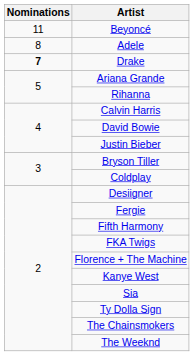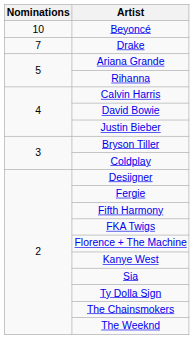 <table class="wikitable" rowspan="2" style="text-align:center">
 <tr>
 <th scope="col" style="width:55px;">Nominations</th>
 <th scope="col" style="text-align:center;">Artist</th>
 </tr>
 <tr>
-<td style="text-align:center">11</td>
+<td style="text-align:center">10</td>
 <td><a href='#'>Beyoncé</a></td>
 </tr>
 <tr>
-<td style="text-align:center">8</td>
-<td><a href='#'>Adele</a></td>
-</tr>
-<tr>
-<td style="text-align:center"><strong>7</strong></td>
+<td style="text-align:center">7</td>
 <td><a href='#'>Drake</a></td>
 </tr>
 <tr>
 <td rowspan="2" style="text-align:center">5</td>
 <td><a href='#'>Ariana Grande</a></td>
 </tr>
 <tr>
 <td><a href='#'>Rihanna</a></td>
 </tr>
 <tr>
 <td rowspan="3" style="text-align:center">4</td>
 <td><a href='#'>Calvin Harris</a></td>
 </tr>
 <tr>
 <td><a href='#'>David Bowie</a></td>
 </tr>
 <tr>
 <td><a href='#'>Justin Bieber</a></td>
 </tr>
 <tr>
 <td rowspan="2" style="text-align:center">3</td>
 <td><a href='#'>Bryson Tiller</a></td>
 </tr>
 <tr>
 <td><a href='#'>Coldplay</a></td>
 </tr>
 <tr>
 <td rowspan="10" style="text-align:center">2</td>
 <td><a href='#'>Desiigner</a></td>
 </tr>
 <tr>
 <td><a href='#'>Fergie</a></td>
 </tr>
 <tr>
 <td><a href='#'>Fifth Harmony</a></td>
 </tr>
 <tr>
 <td><a href='#'>FKA Twigs</a></td>
 </tr>
 <tr>
 <td><a href='#'>Florence + The Machine</a></td>
 </tr>
 <tr>
 <td><a href='#'>Kanye West</a></td>
 </tr>
 <tr>
 <td><a href='#'>Sia</a></td>
 </tr>
 <tr>
 <td><a href='#'>Ty Dolla Sign</a></td>
 </tr>
 <tr>
 <td><a href='#'>The Chainsmokers</a></td>
 </tr>
 <tr>
 <td><a href='#'>The Weeknd</a></td>
 </tr>
 </table>
